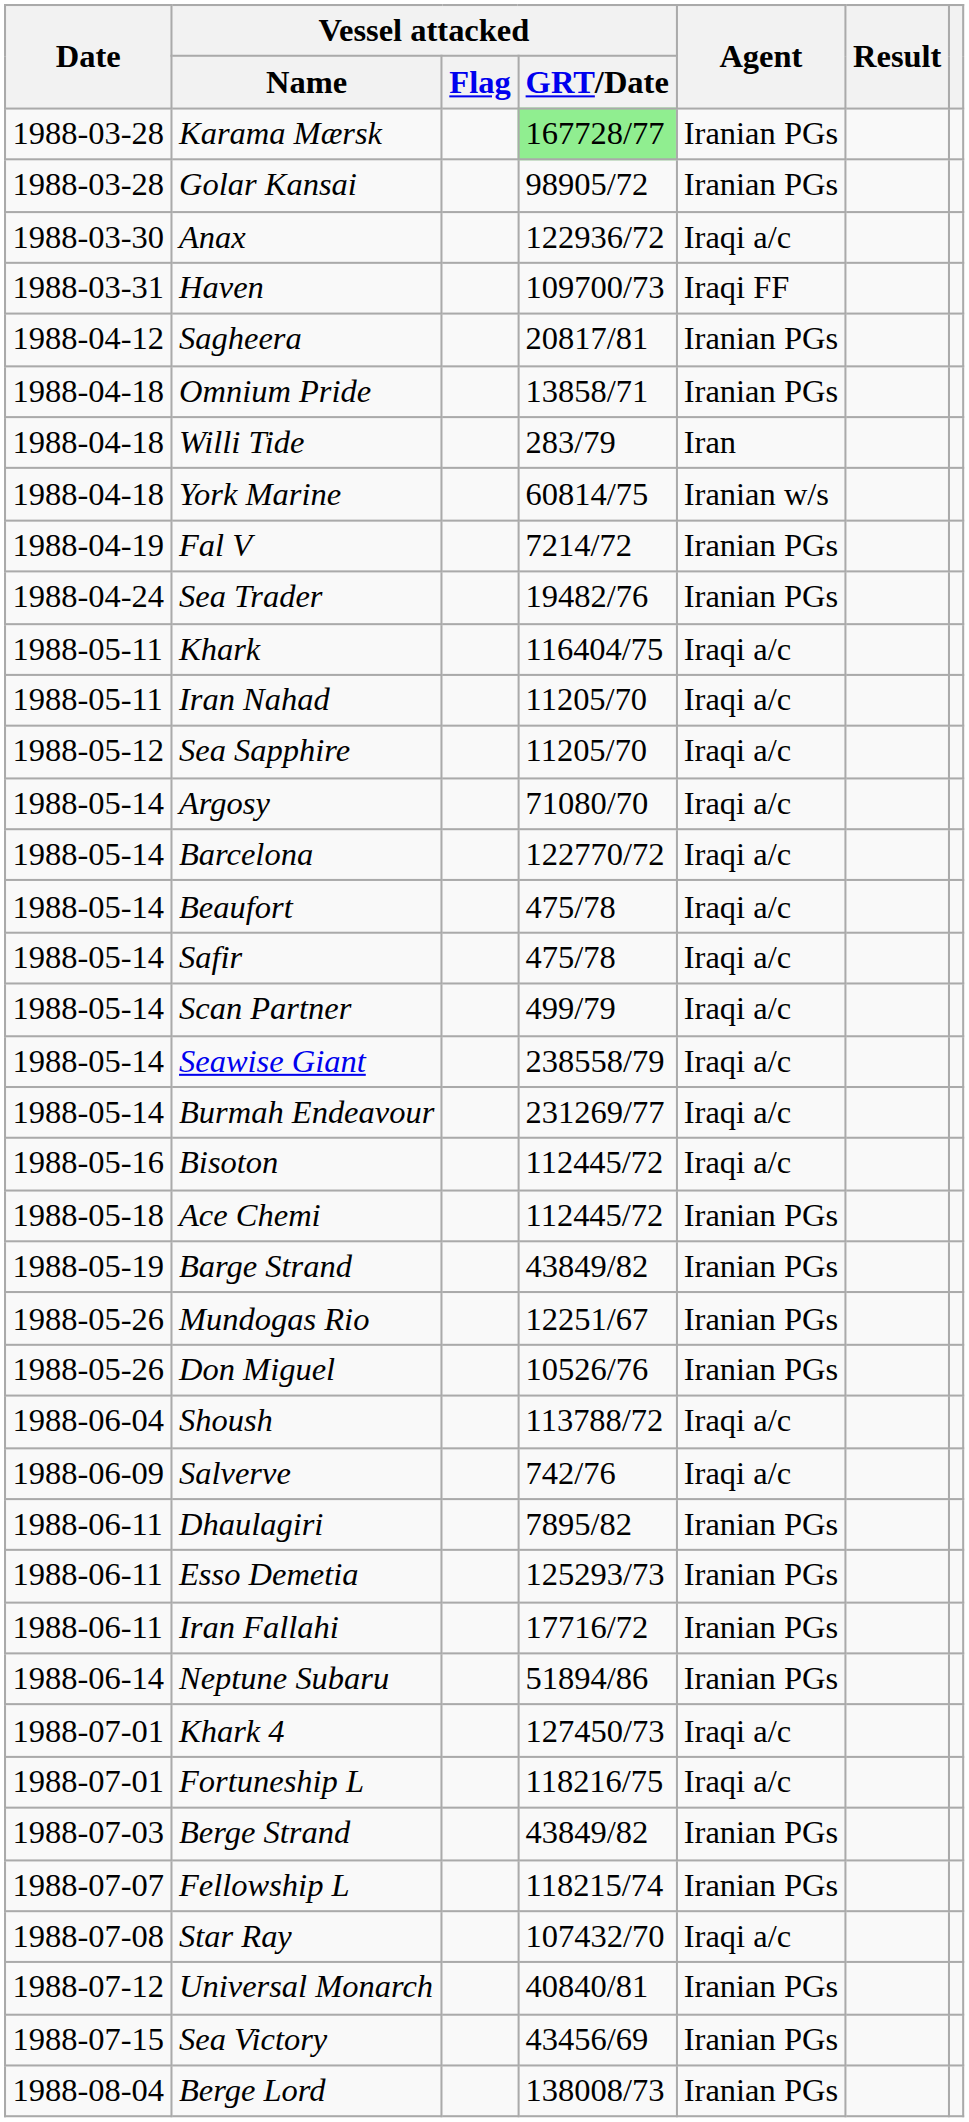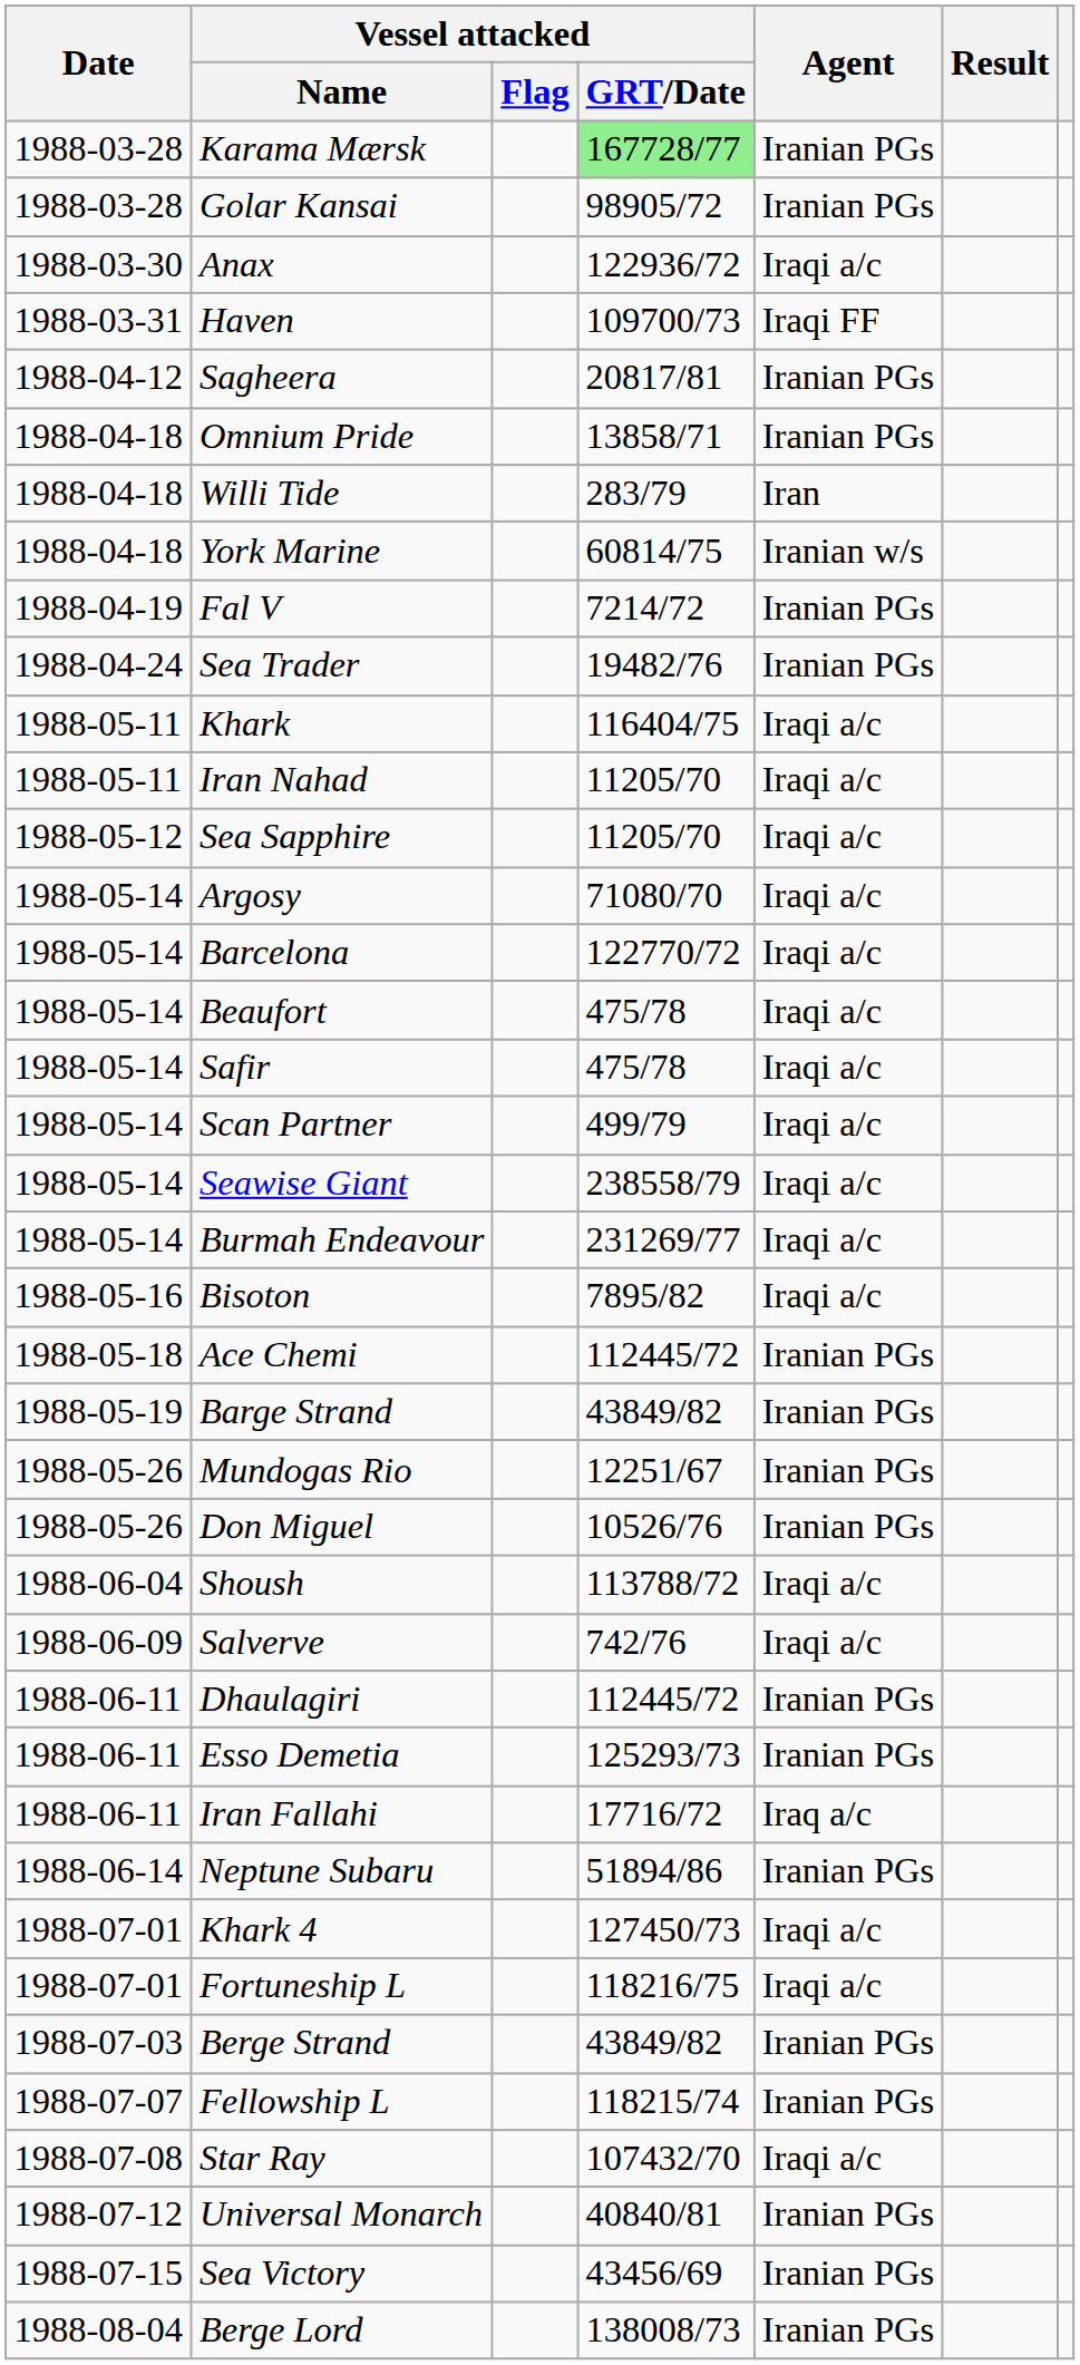 <table class="wikitable">
 <tr>
 <th rowspan=2>Date</th>
 <th colspan=3>Vessel attacked</th>
 <th rowspan=2>Agent</th>
 <th rowspan=2>Result</th>
 <th rowspan=2></th>
 </tr>
 <tr>
 <th>Name</th>
 <th><a href='#'>Flag</a></th>
 <th><a href='#'>GRT</a>/Date</th>
 </tr>
 <tr>
 <td>1988-03-28</td>
 <td><em>Karama Mærsk</em></td>
 <td></td>
 <td style="background: lightgreen;">167728/77</td>
 <td>Iranian PGs</td>
 <td></td>
 <td></td>
 </tr>
 <tr>
 <td>1988-03-28</td>
 <td><em>Golar Kansai</em></td>
 <td></td>
 <td>98905/72</td>
 <td>Iranian PGs</td>
 <td></td>
 <td></td>
 </tr>
 <tr>
 <td>1988-03-30</td>
 <td><em>Anax</em></td>
 <td></td>
 <td>122936/72</td>
 <td>Iraqi a/c</td>
 <td></td>
 <td></td>
 </tr>
 <tr>
 <td>1988-03-31</td>
 <td><em>Haven</em></td>
 <td></td>
 <td>109700/73</td>
 <td>Iraqi FF</td>
 <td></td>
 <td></td>
 </tr>
 <tr>
 <td>1988-04-12</td>
 <td><em>Sagheera</em></td>
 <td></td>
 <td>20817/81</td>
 <td>Iranian PGs</td>
 <td></td>
 <td></td>
 </tr>
 <tr>
 <td>1988-04-18</td>
 <td><em>Omnium Pride</em></td>
 <td></td>
 <td>13858/71</td>
 <td>Iranian PGs</td>
 <td></td>
 <td></td>
 </tr>
 <tr>
 <td>1988-04-18</td>
 <td><em>Willi Tide</em></td>
 <td></td>
 <td>283/79</td>
 <td>Iran</td>
 <td></td>
 <td></td>
 </tr>
 <tr>
 <td>1988-04-18</td>
 <td><em>York Marine</em></td>
 <td></td>
 <td>60814/75</td>
 <td>Iranian w/s</td>
 <td></td>
 <td></td>
 </tr>
 <tr>
 <td>1988-04-19</td>
 <td><em>Fal V</em></td>
 <td></td>
 <td>7214/72</td>
 <td>Iranian PGs</td>
 <td></td>
 <td></td>
 </tr>
 <tr>
 <td>1988-04-24</td>
 <td><em>Sea Trader</em></td>
 <td></td>
 <td>19482/76</td>
 <td>Iranian PGs</td>
 <td></td>
 <td></td>
 </tr>
 <tr>
 <td>1988-05-11</td>
 <td><em>Khark</em></td>
 <td></td>
 <td>116404/75</td>
 <td>Iraqi a/c</td>
 <td></td>
 <td></td>
 </tr>
 <tr>
 <td>1988-05-11</td>
 <td><em>Iran Nahad</em></td>
 <td></td>
 <td>11205/70</td>
 <td>Iraqi a/c</td>
 <td></td>
 <td></td>
 </tr>
 <tr>
 <td>1988-05-12</td>
 <td><em>Sea Sapphire</em></td>
 <td></td>
 <td>11205/70</td>
 <td>Iraqi a/c</td>
 <td></td>
 <td></td>
 </tr>
 <tr>
 <td>1988-05-14</td>
 <td><em>Argosy</em></td>
 <td></td>
 <td>71080/70</td>
 <td>Iraqi a/c</td>
 <td></td>
 <td></td>
 </tr>
 <tr>
 <td>1988-05-14</td>
 <td><em>Barcelona</em></td>
 <td></td>
 <td>122770/72</td>
 <td>Iraqi a/c</td>
 <td></td>
 <td></td>
 </tr>
 <tr>
 <td>1988-05-14</td>
 <td><em>Beaufort</em></td>
 <td></td>
 <td>475/78</td>
 <td>Iraqi a/c</td>
 <td></td>
 <td></td>
 </tr>
 <tr>
 <td>1988-05-14</td>
 <td><em>Safir</em></td>
 <td></td>
 <td>475/78</td>
 <td>Iraqi a/c</td>
 <td></td>
 <td></td>
 </tr>
 <tr>
 <td>1988-05-14</td>
 <td><em>Scan Partner</em></td>
 <td></td>
 <td>499/79</td>
 <td>Iraqi a/c</td>
 <td></td>
 <td></td>
 </tr>
 <tr>
 <td>1988-05-14</td>
 <td><em><a href='#'>Seawise Giant</a></em></td>
 <td></td>
 <td>238558/79</td>
 <td>Iraqi a/c</td>
 <td></td>
 <td></td>
 </tr>
 <tr>
 <td>1988-05-14</td>
 <td><em>Burmah Endeavour</em></td>
 <td></td>
 <td>231269/77</td>
 <td>Iraqi a/c</td>
 <td></td>
 <td></td>
 </tr>
 <tr>
 <td>1988-05-16</td>
 <td><em>Bisoton</em></td>
 <td></td>
-<td>112445/72</td>
+<td>7895/82</td>
 <td>Iraqi a/c</td>
 <td></td>
 <td></td>
 </tr>
 <tr>
 <td>1988-05-18</td>
 <td><em>Ace Chemi</em></td>
 <td></td>
 <td>112445/72</td>
 <td>Iranian PGs</td>
 <td></td>
 <td></td>
 </tr>
 <tr>
 <td>1988-05-19</td>
 <td><em>Barge Strand</em></td>
 <td></td>
 <td>43849/82</td>
 <td>Iranian PGs</td>
 <td></td>
 <td></td>
 </tr>
 <tr>
 <td>1988-05-26</td>
 <td><em>Mundogas Rio</em></td>
 <td></td>
 <td>12251/67</td>
 <td>Iranian PGs</td>
 <td></td>
 <td></td>
 </tr>
 <tr>
 <td>1988-05-26</td>
 <td><em>Don Miguel</em></td>
 <td></td>
 <td>10526/76</td>
 <td>Iranian PGs</td>
 <td></td>
 <td></td>
 </tr>
 <tr>
 <td>1988-06-04</td>
 <td><em>Shoush</em></td>
 <td></td>
 <td>113788/72</td>
 <td>Iraqi a/c</td>
 <td></td>
 <td></td>
 </tr>
 <tr>
 <td>1988-06-09</td>
 <td><em>Salverve</em></td>
 <td></td>
 <td>742/76</td>
 <td>Iraqi a/c</td>
 <td></td>
 <td></td>
 </tr>
 <tr>
 <td>1988-06-11</td>
 <td><em>Dhaulagiri</em></td>
 <td></td>
-<td>7895/82</td>
+<td>112445/72</td>
 <td>Iranian PGs</td>
 <td></td>
 <td></td>
 </tr>
 <tr>
 <td>1988-06-11</td>
 <td><em>Esso Demetia</em></td>
 <td></td>
 <td>125293/73</td>
 <td>Iranian PGs</td>
 <td></td>
 <td></td>
 </tr>
 <tr>
 <td>1988-06-11</td>
 <td><em>Iran Fallahi</em></td>
 <td></td>
 <td>17716/72</td>
-<td>Iranian PGs</td>
+<td>Iraq a/c</td>
 <td></td>
 <td></td>
 </tr>
 <tr>
 <td>1988-06-14</td>
 <td><em>Neptune Subaru</em></td>
 <td></td>
 <td>51894/86</td>
 <td>Iranian PGs</td>
 <td></td>
 <td></td>
 </tr>
 <tr>
 <td>1988-07-01</td>
 <td><em>Khark 4</em></td>
 <td></td>
 <td>127450/73</td>
 <td>Iraqi a/c</td>
 <td></td>
 <td></td>
 </tr>
 <tr>
 <td>1988-07-01</td>
 <td><em>Fortuneship L</em></td>
 <td></td>
 <td>118216/75</td>
 <td>Iraqi a/c</td>
 <td></td>
 <td></td>
 </tr>
 <tr>
 <td>1988-07-03</td>
 <td><em>Berge Strand</em></td>
 <td></td>
 <td>43849/82</td>
 <td>Iranian PGs</td>
 <td></td>
 <td></td>
 </tr>
 <tr>
 <td>1988-07-07</td>
 <td><em>Fellowship L</em></td>
 <td></td>
 <td>118215/74</td>
 <td>Iranian PGs</td>
 <td></td>
 <td></td>
 </tr>
 <tr>
 <td>1988-07-08</td>
 <td><em>Star Ray</em></td>
 <td></td>
 <td>107432/70</td>
 <td>Iraqi a/c</td>
 <td></td>
 <td></td>
 </tr>
 <tr>
 <td>1988-07-12</td>
 <td><em>Universal Monarch</em></td>
 <td></td>
 <td>40840/81</td>
 <td>Iranian PGs</td>
 <td></td>
 <td></td>
 </tr>
 <tr>
 <td>1988-07-15</td>
 <td><em>Sea Victory</em></td>
 <td></td>
 <td>43456/69</td>
 <td>Iranian PGs</td>
 <td></td>
 <td></td>
 </tr>
 <tr>
 <td>1988-08-04</td>
 <td><em>Berge Lord</em></td>
 <td></td>
 <td>138008/73</td>
 <td>Iranian PGs</td>
 <td></td>
 <td></td>
 </tr>
 </table>
